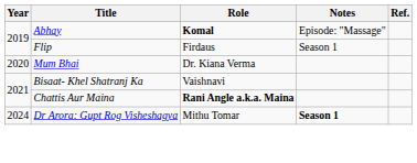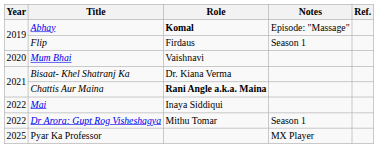 <table class="wikitable sortable">
 <tr>
 <th>Year</th>
 <th>Title</th>
 <th>Role</th>
 <th>Notes</th>
 <th>Ref.</th>
 </tr>
 <tr>
 <td rowspan="2">2019</td>
 <td><a href='#'><em>Abhay</em></a></td>
 <td><strong>Komal</strong></td>
 <td>Episode: "Massage"</td>
 <td></td>
 </tr>
 <tr>
 <td><em>Flip</em></td>
 <td>Firdaus</td>
 <td>Season 1</td>
 <td></td>
 </tr>
 <tr>
 <td>2020</td>
 <td><em><a href='#'>Mum Bhai</a></em></td>
-<td>Dr. Kiana Verma</td>
+<td>Vaishnavi</td>
 <td></td>
 <td></td>
 </tr>
 <tr>
 <td rowspan="2">2021</td>
 <td><em>Bisaat- Khel Shatranj Ka</em></td>
-<td>Vaishnavi</td>
+<td>Dr. Kiana Verma</td>
 <td></td>
 <td></td>
 </tr>
 <tr>
 <td><em>Chattis Aur Maina</em></td>
 <td><strong>Rani Angle a.k.a. Maina</strong></td>
 <td></td>
 <td></td>
 </tr>
 <tr>
-<td>2024</td>
+<td>2022</td>
+<td><em><a href='#'>Mai</a></em></td>
+<td>Inaya Siddiqui</td>
+<td></td>
+<td></td>
+</tr>
+<tr>
+<td>2022</td>
 <td><em><a href='#'>Dr Arora: Gupt Rog Visheshagya</a></em></td>
 <td>Mithu Tomar</td>
-<td><strong>Season 1</strong></td>
+<td>Season 1</td>
+<td></td>
+</tr>
+<tr>
+<td>2025</td>
+<td>Pyar Ka Professor</td>
+<td></td>
+<td>MX Player</td>
 <td></td>
 </tr>
 </table>
